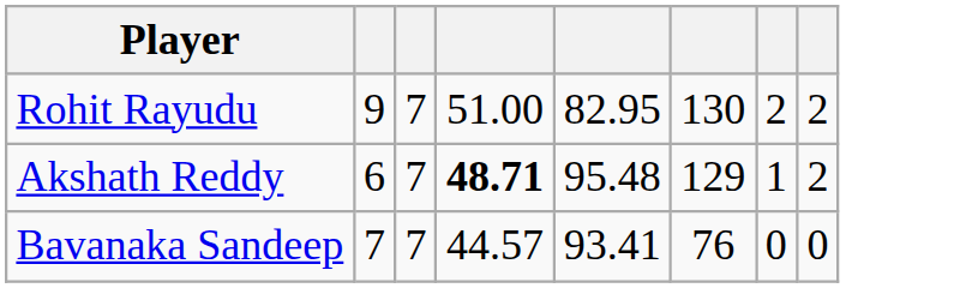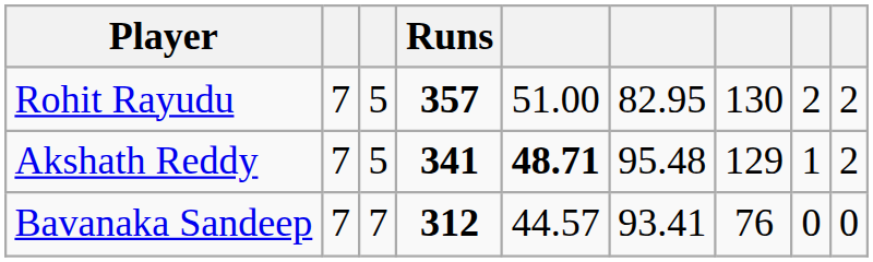 <table class="wikitable sortable" style="text-align: center;">
 <tr>
 <th class="unsortable">Player</th>
 <th></th>
 <th></th>
+<th>Runs</th>
 <th></th>
 <th></th>
 <th></th>
 <th></th>
 <th></th>
 </tr>
 <tr>
 <td style="text-align:left"><a href='#'>Rohit Rayudu</a></td>
-<td style="text-align:left">9</td>
-<td>7</td>
+<td style="text-align:left">7</td>
+<td>5</td>
+<td><strong>357</strong></td>
 <td>51.00</td>
 <td>82.95</td>
 <td>130</td>
 <td>2</td>
 <td>2</td>
 </tr>
 <tr>
 <td style="text-align:left"><a href='#'>Akshath Reddy</a></td>
-<td style="text-align:left">6</td>
-<td>7</td>
+<td style="text-align:left">7</td>
+<td>5</td>
+<td><strong>341</strong></td>
 <td><strong>48.71</strong></td>
 <td>95.48</td>
 <td>129</td>
 <td>1</td>
 <td>2</td>
 </tr>
 <tr>
 <td style="text-align:left"><a href='#'>Bavanaka Sandeep</a></td>
 <td style="text-align:left">7</td>
 <td>7</td>
+<td><strong>312</strong></td>
 <td>44.57</td>
 <td>93.41</td>
 <td>76</td>
 <td>0</td>
 <td>0</td>
 </tr>
 </table>
